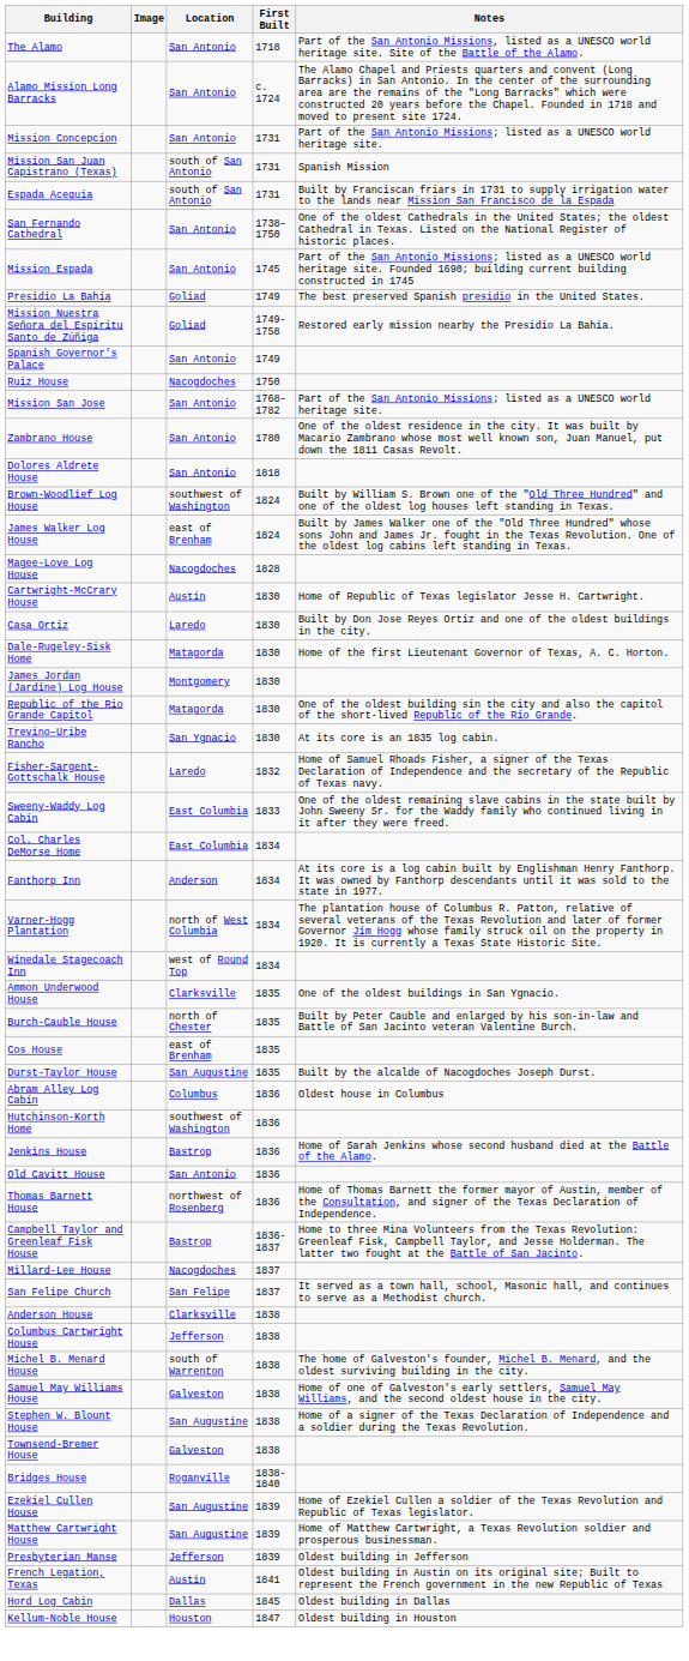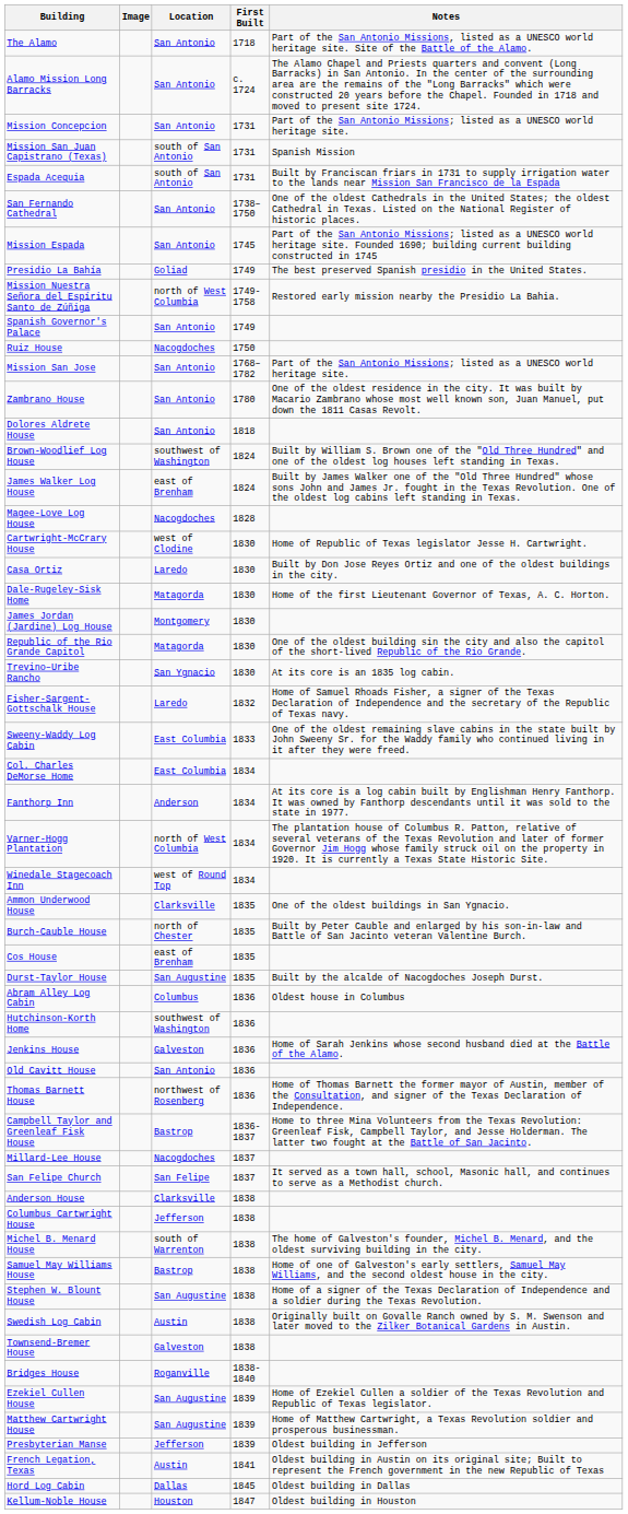 <table class="wikitable">
 <tr>
 <th>Building</th>
 <th>Image</th>
 <th>Location</th>
 <th>First Built</th>
 <th>Notes</th>
 </tr>
 <tr>
 <td><a href='#'>The Alamo</a></td>
 <td></td>
 <td><a href='#'>San Antonio</a></td>
 <td>1718</td>
 <td>Part of the <a href='#'>San Antonio Missions</a>, listed as a UNESCO world heritage site.  Site of the <a href='#'>Battle of the Alamo</a>.</td>
 </tr>
 <tr>
 <td><a href='#'>Alamo Mission Long Barracks</a></td>
 <td></td>
 <td><a href='#'>San Antonio</a></td>
 <td>c. 1724</td>
 <td>The Alamo Chapel and Priests quarters and convent (Long Barracks) in San Antonio. In the center of the surrounding area are the remains of the "Long Barracks" which were constructed 20 years before the Chapel. Founded in 1718 and moved to present site 1724.</td>
 </tr>
 <tr>
 <td><a href='#'>Mission Concepcion</a></td>
 <td></td>
 <td><a href='#'>San Antonio</a></td>
 <td>1731</td>
 <td>Part of the <a href='#'>San Antonio Missions</a>; listed as a UNESCO world heritage site.</td>
 </tr>
 <tr>
 <td><a href='#'>Mission San Juan Capistrano (Texas)</a></td>
 <td></td>
 <td>south of <a href='#'>San Antonio</a></td>
 <td>1731</td>
 <td>Spanish Mission</td>
 </tr>
 <tr>
 <td><a href='#'>Espada Acequia</a></td>
 <td></td>
 <td>south of <a href='#'>San Antonio</a></td>
 <td>1731</td>
 <td>Built by Franciscan friars in 1731 to supply irrigation water to the lands near <a href='#'>Mission San Francisco de la Espada</a></td>
 </tr>
 <tr>
 <td><a href='#'>San Fernando Cathedral</a></td>
 <td></td>
 <td><a href='#'>San Antonio</a></td>
 <td>1738–1750</td>
 <td>One of the oldest Cathedrals in the United States; the oldest Cathedral in Texas. Listed on the National Register of historic places.</td>
 </tr>
 <tr>
 <td><a href='#'>Mission Espada</a></td>
 <td></td>
 <td><a href='#'>San Antonio</a></td>
 <td>1745</td>
 <td>Part of the <a href='#'>San Antonio Missions</a>; listed as a UNESCO world heritage site.  Founded 1690; building current building constructed in 1745</td>
 </tr>
 <tr>
 <td><a href='#'>Presidio La Bahía</a></td>
 <td></td>
 <td><a href='#'>Goliad</a></td>
 <td>1749</td>
 <td>The best preserved Spanish <a href='#'>presidio</a> in the United States.</td>
 </tr>
 <tr>
 <td><a href='#'>Mission Nuestra Señora del Espíritu Santo de Zúñiga</a></td>
 <td></td>
-<td><a href='#'>Goliad</a></td>
+<td>north of <a href='#'>West Columbia</a></td>
 <td>1749-1758</td>
 <td>Restored early mission nearby the Presidio La Bahia.</td>
 </tr>
 <tr>
 <td><a href='#'>Spanish Governor's Palace</a></td>
 <td></td>
 <td><a href='#'>San Antonio</a></td>
 <td>1749</td>
 <td></td>
 </tr>
 <tr>
 <td><a href='#'>Ruiz House</a></td>
 <td></td>
 <td><a href='#'>Nacogdoches</a></td>
 <td>1750</td>
 <td></td>
 </tr>
 <tr>
 <td><a href='#'>Mission San Jose</a></td>
 <td></td>
 <td><a href='#'>San Antonio</a></td>
 <td>1768–1782</td>
 <td>Part of the <a href='#'>San Antonio Missions</a>; listed as a UNESCO world heritage site.</td>
 </tr>
 <tr>
 <td><a href='#'>Zambrano House</a></td>
 <td></td>
 <td><a href='#'>San Antonio</a></td>
 <td>1780</td>
 <td>One of the oldest residence in the city. It was built by Macario Zambrano whose most well known son, Juan Manuel, put down the 1811 Casas Revolt.</td>
 </tr>
 <tr>
 <td><a href='#'>Dolores Aldrete House</a></td>
 <td></td>
 <td><a href='#'>San Antonio</a></td>
 <td>1818</td>
 <td></td>
 </tr>
 <tr>
 <td><a href='#'>Brown-Woodlief Log House</a></td>
 <td></td>
 <td>southwest of <a href='#'>Washington</a></td>
 <td>1824</td>
 <td>Built by William S. Brown one of the "<a href='#'>Old Three Hundred</a>" and one of the oldest log houses left standing in Texas.</td>
 </tr>
 <tr>
 <td><a href='#'>James Walker Log House</a></td>
 <td></td>
 <td>east of <a href='#'>Brenham</a></td>
 <td>1824</td>
 <td>Built by James Walker one of the "Old Three Hundred" whose sons John and James Jr. fought in the Texas Revolution. One of the oldest log cabins left standing in Texas.</td>
 </tr>
 <tr>
 <td><a href='#'>Magee-Love Log House</a></td>
 <td></td>
 <td><a href='#'>Nacogdoches</a></td>
 <td>1828</td>
 <td></td>
 </tr>
 <tr>
 <td><a href='#'>Cartwright-McCrary House</a></td>
 <td></td>
-<td><a href='#'>Austin</a></td>
+<td>west of <a href='#'>Clodine</a></td>
 <td>1830</td>
 <td>Home of Republic of Texas legislator Jesse H. Cartwright.</td>
 </tr>
 <tr>
 <td><a href='#'>Casa Ortiz</a></td>
 <td></td>
 <td><a href='#'>Laredo</a></td>
 <td>1830</td>
 <td>Built by Don Jose Reyes Ortiz and one of the oldest buildings in the city.</td>
 </tr>
 <tr>
 <td><a href='#'>Dale-Rugeley-Sisk Home</a></td>
 <td></td>
 <td><a href='#'>Matagorda</a></td>
 <td>1830</td>
 <td>Home of the first Lieutenant Governor of Texas, A. C. Horton.</td>
 </tr>
 <tr>
 <td><a href='#'>James Jordan (Jardine) Log House</a></td>
 <td></td>
 <td><a href='#'>Montgomery</a></td>
 <td>1830</td>
 <td></td>
 </tr>
 <tr>
 <td><a href='#'>Republic of the Rio Grande Capitol</a></td>
 <td></td>
 <td><a href='#'>Matagorda</a></td>
 <td>1830</td>
 <td>One of the oldest building sin the city and also the capitol of the short-lived <a href='#'>Republic of the Rio Grande</a>.</td>
 </tr>
 <tr>
 <td><a href='#'>Trevino–Uribe Rancho</a></td>
 <td></td>
 <td><a href='#'>San Ygnacio</a></td>
 <td>1830</td>
 <td>At its core is an 1835 log cabin.</td>
 </tr>
 <tr>
 <td><a href='#'>Fisher-Sargent-Gottschalk House</a></td>
 <td></td>
 <td><a href='#'>Laredo</a></td>
 <td>1832</td>
 <td>Home of Samuel Rhoads Fisher, a signer of the Texas Declaration of Independence and the secretary of the Republic of Texas navy.</td>
 </tr>
 <tr>
 <td><a href='#'>Sweeny-Waddy Log Cabin</a></td>
 <td></td>
 <td><a href='#'>East Columbia</a></td>
 <td>1833</td>
 <td>One of the oldest remaining slave cabins in the state built by John Sweeny Sr. for the Waddy family who continued living in it after they were freed.</td>
 </tr>
 <tr>
 <td><a href='#'>Col. Charles DeMorse Home</a></td>
 <td></td>
 <td><a href='#'>East Columbia</a></td>
 <td>1834</td>
 <td></td>
 </tr>
 <tr>
 <td><a href='#'>Fanthorp Inn</a></td>
 <td></td>
 <td><a href='#'>Anderson</a></td>
 <td>1834</td>
 <td>At its core is a log cabin built by Englishman Henry Fanthorp. It was owned by Fanthorp descendants until it was sold to the state in 1977.</td>
 </tr>
 <tr>
 <td><a href='#'>Varner-Hogg Plantation</a></td>
 <td></td>
 <td>north of <a href='#'>West Columbia</a></td>
 <td>1834</td>
 <td>The plantation house of Columbus R. Patton, relative of several veterans of the Texas Revolution and later of former Governor <a href='#'>Jim Hogg</a> whose family struck oil on the property in 1920. It is currently a Texas State Historic Site.</td>
 </tr>
 <tr>
 <td><a href='#'>Winedale Stagecoach Inn</a></td>
 <td></td>
 <td>west of <a href='#'>Round Top</a></td>
 <td>1834</td>
 <td></td>
 </tr>
 <tr>
 <td><a href='#'>Ammon Underwood House</a></td>
 <td></td>
 <td><a href='#'>Clarksville</a></td>
 <td>1835</td>
 <td>One of the oldest buildings in San Ygnacio.</td>
 </tr>
 <tr>
 <td><a href='#'>Burch-Cauble House</a></td>
 <td></td>
 <td>north of <a href='#'>Chester</a></td>
 <td>1835</td>
 <td>Built by Peter Cauble and enlarged by his son-in-law and Battle of San Jacinto veteran Valentine Burch.</td>
 </tr>
 <tr>
 <td><a href='#'>Cos House</a></td>
 <td></td>
 <td>east of <a href='#'>Brenham</a></td>
 <td>1835</td>
 <td></td>
 </tr>
 <tr>
 <td><a href='#'>Durst-Taylor House</a></td>
 <td></td>
 <td><a href='#'>San Augustine</a></td>
 <td>1835</td>
 <td>Built by the alcalde of Nacogdoches Joseph Durst.</td>
 </tr>
 <tr>
 <td><a href='#'>Abram Alley Log Cabin</a></td>
 <td></td>
 <td><a href='#'>Columbus</a></td>
 <td>1836</td>
 <td>Oldest house in Columbus</td>
 </tr>
 <tr>
 <td><a href='#'>Hutchinson-Korth Home</a></td>
 <td></td>
 <td>southwest of <a href='#'>Washington</a></td>
 <td>1836</td>
 <td></td>
 </tr>
 <tr>
 <td><a href='#'>Jenkins House</a></td>
 <td></td>
-<td><a href='#'>Bastrop</a></td>
+<td><a href='#'>Galveston</a></td>
 <td>1836</td>
 <td>Home of Sarah Jenkins whose second husband died at the <a href='#'>Battle of the Alamo</a>.</td>
 </tr>
 <tr>
 <td><a href='#'>Old Cavitt House</a></td>
 <td></td>
 <td><a href='#'>San Antonio</a></td>
 <td>1836</td>
 <td></td>
 </tr>
 <tr>
 <td><a href='#'>Thomas Barnett House</a></td>
 <td></td>
 <td>northwest of <a href='#'>Rosenberg</a></td>
 <td>1836</td>
 <td>Home of Thomas Barnett the former mayor of Austin, member of the <a href='#'>Consultation</a>, and signer of the Texas Declaration of Independence.</td>
 </tr>
 <tr>
 <td><a href='#'>Campbell Taylor and Greenleaf Fisk House</a></td>
 <td></td>
 <td><a href='#'>Bastrop</a></td>
 <td>1836-1837</td>
 <td>Home to three Mina Volunteers from the Texas Revolution: Greenleaf Fisk, Campbell Taylor, and Jesse Holderman. The latter two fought at the <a href='#'>Battle of San Jacinto</a>.</td>
 </tr>
 <tr>
 <td><a href='#'>Millard-Lee House</a></td>
 <td></td>
 <td><a href='#'>Nacogdoches</a></td>
 <td>1837</td>
 <td></td>
 </tr>
 <tr>
 <td><a href='#'>San Felipe Church</a></td>
 <td></td>
 <td><a href='#'>San Felipe</a></td>
 <td>1837</td>
 <td>It served as a town hall, school, Masonic hall, and continues to serve as a Methodist church.</td>
 </tr>
 <tr>
 <td><a href='#'>Anderson House</a></td>
 <td></td>
 <td><a href='#'>Clarksville</a></td>
 <td>1838</td>
 <td></td>
 </tr>
 <tr>
 <td><a href='#'>Columbus Cartwright House</a></td>
 <td></td>
 <td><a href='#'>Jefferson</a></td>
 <td>1838</td>
 <td></td>
 </tr>
 <tr>
 <td><a href='#'>Michel B. Menard House</a></td>
 <td></td>
 <td>south of <a href='#'>Warrenton</a></td>
 <td>1838</td>
 <td>The home of Galveston's founder, <a href='#'>Michel B. Menard</a>, and the oldest surviving building in the city.</td>
 </tr>
 <tr>
 <td><a href='#'>Samuel May Williams House</a></td>
 <td></td>
-<td><a href='#'>Galveston</a></td>
+<td><a href='#'>Bastrop</a></td>
 <td>1838</td>
 <td>Home of one of Galveston's early settlers, <a href='#'>Samuel May Williams</a>, and the second oldest house in the city.</td>
 </tr>
 <tr>
 <td><a href='#'>Stephen W. Blount House</a></td>
 <td></td>
 <td><a href='#'>San Augustine</a></td>
 <td>1838</td>
 <td>Home of a signer of the Texas Declaration of Independence and a soldier during the Texas Revolution.</td>
+</tr>
+<tr>
+<td><a href='#'>Swedish Log Cabin</a></td>
+<td></td>
+<td><a href='#'>Austin</a></td>
+<td>1838</td>
+<td>Originally built on Govalle Ranch owned by S. M. Swenson and later moved to the <a href='#'>Zilker Botanical Gardens</a> in Austin.</td>
 </tr>
 <tr>
 <td><a href='#'>Townsend-Bremer House</a></td>
 <td></td>
 <td><a href='#'>Galveston</a></td>
 <td>1838</td>
 <td></td>
 </tr>
 <tr>
 <td><a href='#'>Bridges House</a></td>
 <td></td>
 <td><a href='#'>Roganville</a></td>
 <td>1838-1840</td>
 <td></td>
 </tr>
 <tr>
 <td><a href='#'>Ezekiel Cullen House</a></td>
 <td></td>
 <td><a href='#'>San Augustine</a></td>
 <td>1839</td>
 <td>Home of Ezekiel Cullen a soldier of the Texas Revolution and Republic of Texas legislator.</td>
 </tr>
 <tr>
 <td><a href='#'>Matthew Cartwright House</a></td>
 <td></td>
 <td><a href='#'>San Augustine</a></td>
 <td>1839</td>
 <td>Home of Matthew Cartwright, a Texas Revolution soldier and prosperous businessman.</td>
 </tr>
 <tr>
 <td><a href='#'>Presbyterian Manse</a></td>
 <td></td>
 <td><a href='#'>Jefferson</a></td>
 <td>1839</td>
 <td>Oldest building in Jefferson</td>
 </tr>
 <tr>
 <td><a href='#'>French Legation, Texas</a></td>
 <td></td>
 <td><a href='#'>Austin</a></td>
 <td>1841</td>
 <td>Oldest building in Austin on its original site; Built to represent the French government in the new Republic of Texas</td>
 </tr>
 <tr>
 <td><a href='#'>Hord Log Cabin</a></td>
 <td></td>
 <td><a href='#'>Dallas</a></td>
 <td>1845</td>
 <td>Oldest building in Dallas</td>
 </tr>
 <tr>
 <td><a href='#'>Kellum-Noble House</a></td>
 <td></td>
 <td><a href='#'>Houston</a></td>
 <td>1847</td>
 <td>Oldest building in Houston</td>
 </tr>
 </table>
